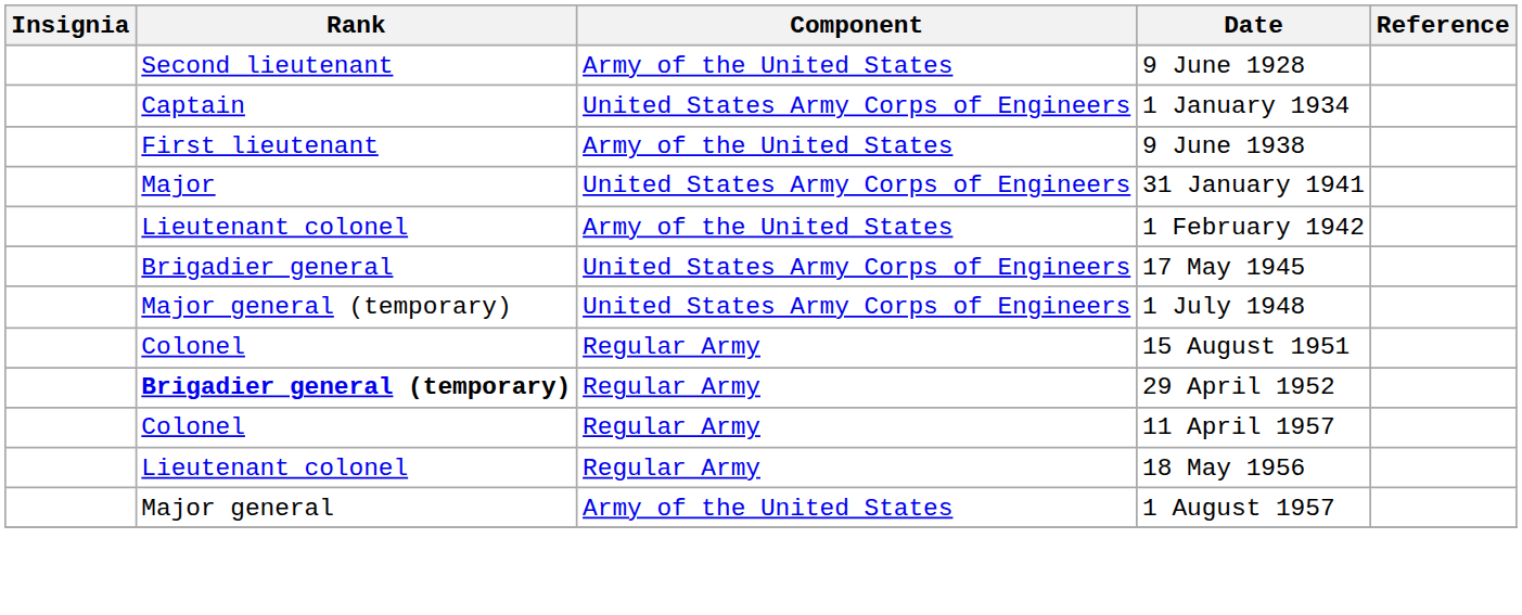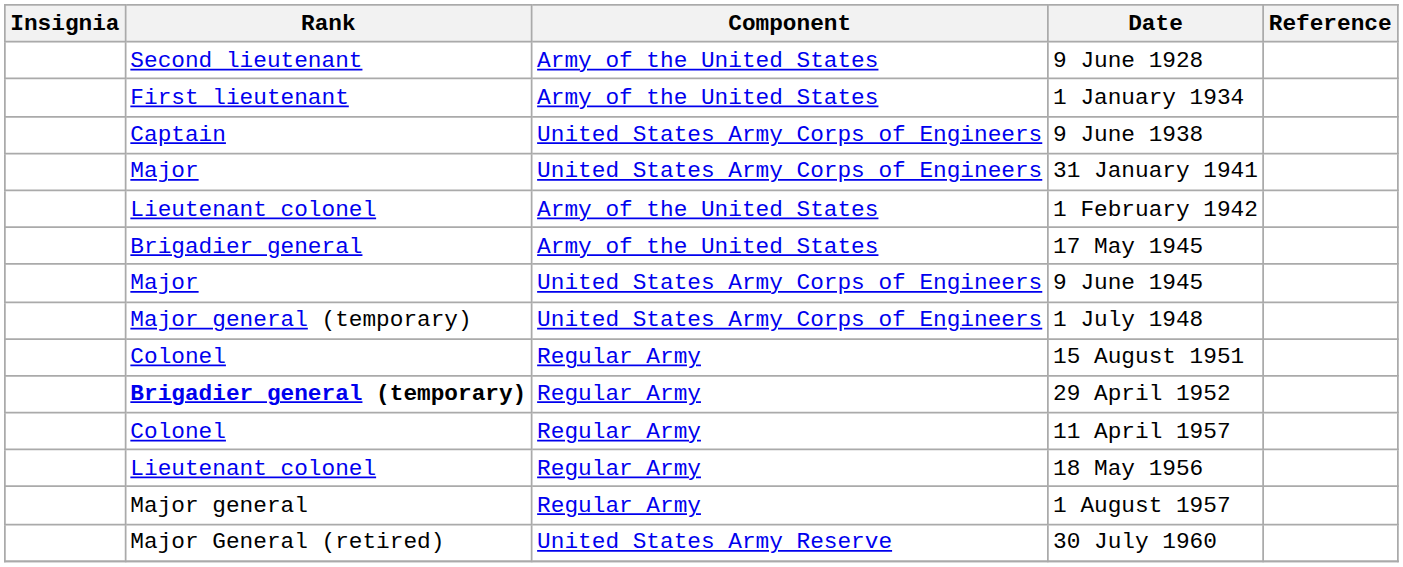 <table class="wikitable" style="background:white">
 <tr>
 <th>Insignia</th>
 <th>Rank</th>
 <th>Component</th>
 <th>Date</th>
 <th>Reference</th>
 </tr>
 <tr>
 <td align="center"></td>
 <td><a href='#'>Second lieutenant</a></td>
 <td><a href='#'>Army of the United States</a></td>
 <td>9 June 1928</td>
 <td></td>
 </tr>
 <tr>
 <td align="center"></td>
-<td><a href='#'>Captain</a></td>
-<td><a href='#'>United States Army Corps of Engineers</a></td>
+<td><a href='#'>First lieutenant</a></td>
+<td><a href='#'>Army of the United States</a></td>
 <td>1 January 1934</td>
 <td></td>
 </tr>
 <tr>
 <td align="center"></td>
-<td><a href='#'>First lieutenant</a></td>
-<td><a href='#'>Army of the United States</a></td>
+<td><a href='#'>Captain</a></td>
+<td><a href='#'>United States Army Corps of Engineers</a></td>
 <td>9 June 1938</td>
 <td></td>
 </tr>
 <tr>
 <td align="center"></td>
 <td><a href='#'>Major</a></td>
 <td><a href='#'>United States Army Corps of Engineers</a></td>
 <td>31 January 1941</td>
 <td></td>
 </tr>
 <tr>
 <td align="center"></td>
 <td><a href='#'>Lieutenant colonel</a></td>
 <td><a href='#'>Army of the United States</a></td>
 <td>1 February 1942</td>
 <td></td>
 </tr>
 <tr>
 <td align="center"></td>
 <td><a href='#'>Brigadier general</a></td>
+<td><a href='#'>Army of the United States</a></td>
+<td>17 May 1945</td>
+<td></td>
+</tr>
+<tr>
+<td align="center"></td>
+<td><a href='#'>Major</a></td>
 <td><a href='#'>United States Army Corps of Engineers</a></td>
-<td>17 May 1945</td>
+<td>9 June 1945</td>
 <td></td>
 </tr>
 <tr>
 <td align="center"></td>
 <td><a href='#'>Major general</a> (temporary)</td>
 <td><a href='#'>United States Army Corps of Engineers</a></td>
 <td>1 July 1948</td>
 <td></td>
 </tr>
 <tr>
 <td align="center"></td>
 <td><a href='#'>Colonel</a></td>
 <td><a href='#'>Regular Army</a></td>
 <td>15 August 1951</td>
 <td></td>
 </tr>
 <tr>
 <td align="center"></td>
 <td><strong><a href='#'>Brigadier general</a> (temporary)</strong></td>
 <td><a href='#'>Regular Army</a></td>
 <td>29 April 1952</td>
 <td></td>
 </tr>
 <tr>
 <td align="center"></td>
 <td><a href='#'>Colonel</a></td>
 <td><a href='#'>Regular Army</a></td>
 <td>11 April 1957</td>
 <td></td>
 </tr>
 <tr>
 <td align="center"></td>
 <td><a href='#'>Lieutenant colonel</a></td>
 <td><a href='#'>Regular Army</a></td>
 <td>18 May 1956</td>
 <td></td>
 </tr>
 <tr>
 <td align="center"></td>
 <td>Major general</td>
-<td><a href='#'>Army of the United States</a></td>
+<td><a href='#'>Regular Army</a></td>
 <td>1 August 1957</td>
+<td></td>
+</tr>
+<tr>
+<td align="center"></td>
+<td>Major General (retired)</td>
+<td><a href='#'>United States Army Reserve</a></td>
+<td>30 July 1960</td>
 <td></td>
 </tr>
 <tr>
 </tr>
 </table>
